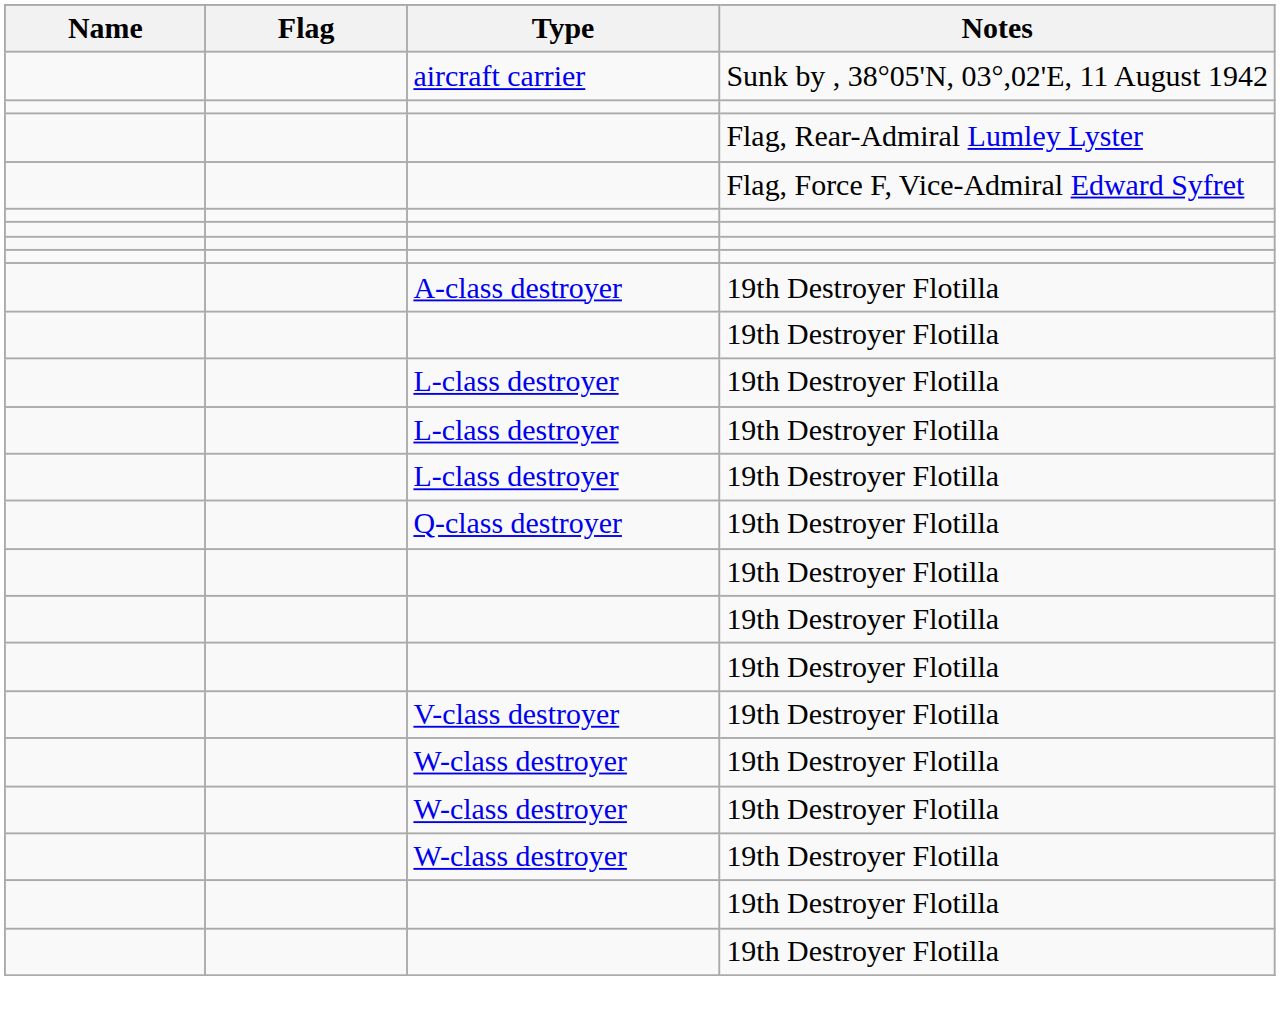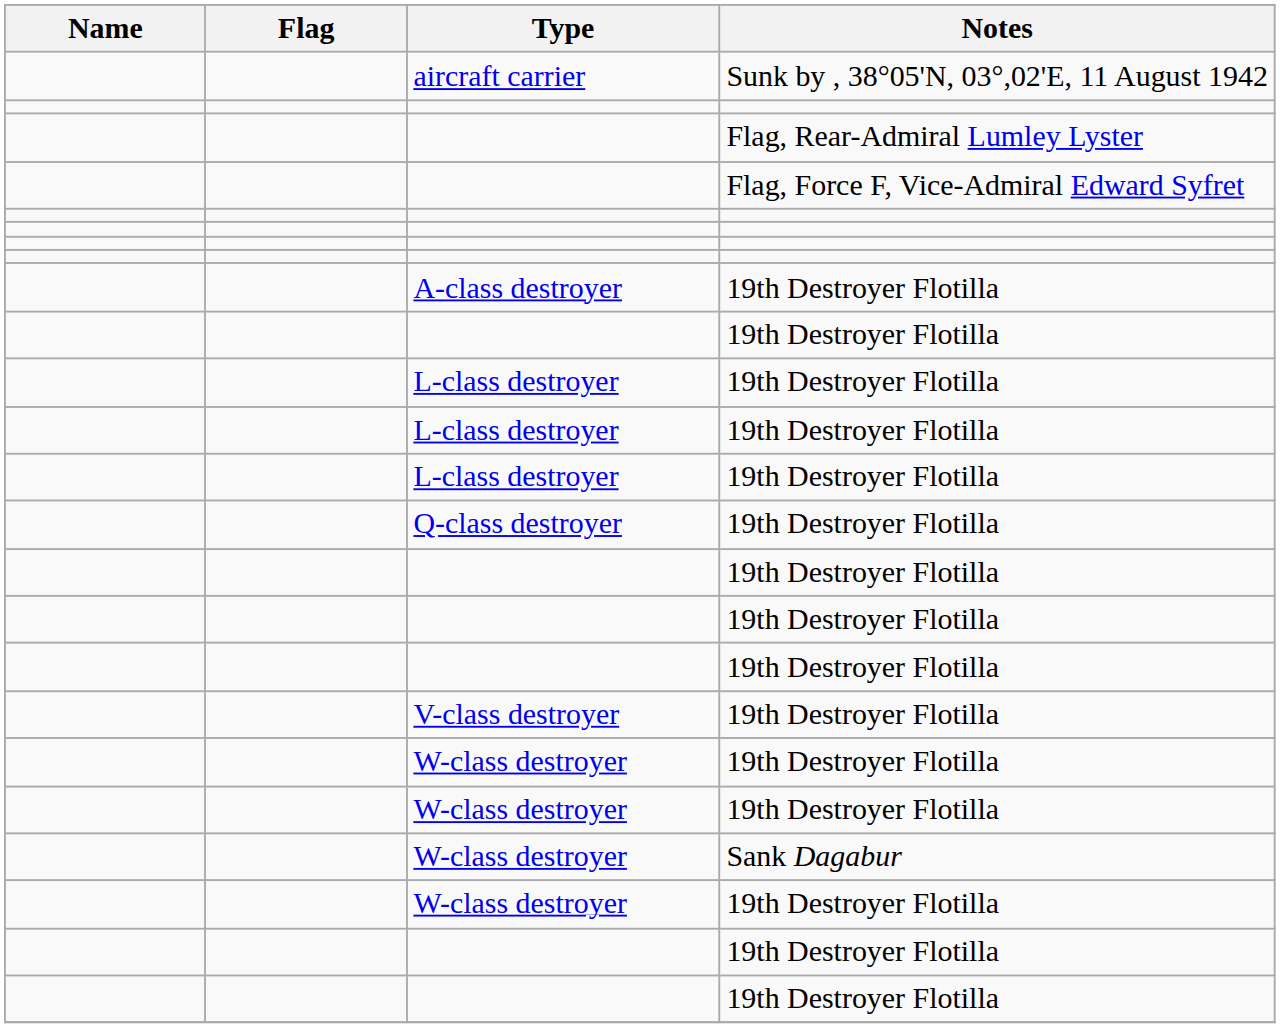 <table class="wikitable sortable">
 <tr>
 <th scope="col" width="100px">Name</th>
 <th scope="col" width="100px">Flag</th>
 <th scope="col" width="160px">Type</th>
 <th>Notes</th>
 </tr>
 <tr>
 <td></td>
 <td></td>
 <td> <a href='#'>aircraft carrier</a></td>
 <td>Sunk by , 38°05'N, 03°,02'E, 11 August 1942</td>
 </tr>
 <tr>
 <td></td>
 <td></td>
 <td></td>
 <td></td>
 </tr>
 <tr>
 <td></td>
 <td></td>
 <td></td>
 <td>Flag, Rear-Admiral <a href='#'>Lumley Lyster</a></td>
 </tr>
 <tr>
 <td></td>
 <td></td>
 <td></td>
 <td>Flag, Force F, Vice-Admiral <a href='#'>Edward Syfret</a></td>
 </tr>
 <tr>
 <td></td>
 <td></td>
 <td></td>
 <td></td>
 </tr>
 <tr>
 <td></td>
 <td></td>
 <td></td>
 <td></td>
 </tr>
 <tr>
 <td></td>
 <td></td>
 <td></td>
 <td></td>
 </tr>
 <tr>
 <td></td>
 <td></td>
 <td></td>
 <td></td>
 </tr>
 <tr>
 <td></td>
 <td></td>
 <td><a href='#'>A-class destroyer</a></td>
 <td>19th Destroyer Flotilla</td>
 </tr>
 <tr>
 <td></td>
 <td></td>
 <td></td>
 <td>19th Destroyer Flotilla</td>
 </tr>
 <tr>
 <td></td>
 <td></td>
 <td><a href='#'>L-class destroyer</a></td>
 <td>19th Destroyer Flotilla</td>
 </tr>
 <tr>
 <td></td>
 <td></td>
 <td><a href='#'>L-class destroyer</a></td>
 <td>19th Destroyer Flotilla</td>
 </tr>
 <tr>
 <td></td>
 <td></td>
 <td><a href='#'>L-class destroyer</a></td>
 <td>19th Destroyer Flotilla</td>
 </tr>
 <tr>
 <td></td>
 <td></td>
 <td><a href='#'>Q-class destroyer</a></td>
 <td>19th Destroyer Flotilla</td>
 </tr>
 <tr>
 <td></td>
 <td></td>
 <td></td>
 <td>19th Destroyer Flotilla</td>
 </tr>
 <tr>
 <td></td>
 <td></td>
 <td></td>
 <td>19th Destroyer Flotilla</td>
 </tr>
 <tr>
 <td></td>
 <td></td>
 <td></td>
 <td>19th Destroyer Flotilla</td>
 </tr>
 <tr>
 <td></td>
 <td></td>
 <td><a href='#'>V-class destroyer</a></td>
 <td>19th Destroyer Flotilla</td>
 </tr>
 <tr>
 <td></td>
 <td></td>
 <td><a href='#'>W-class destroyer</a></td>
 <td>19th Destroyer Flotilla</td>
 </tr>
 <tr>
 <td></td>
 <td></td>
 <td><a href='#'>W-class destroyer</a></td>
 <td>19th Destroyer Flotilla</td>
 </tr>
 <tr>
 <td></td>
 <td></td>
 <td><a href='#'>W-class destroyer</a></td>
+<td>Sank <em>Dagabur</em> </td>
+</tr>
+<tr>
+<td></td>
+<td></td>
+<td><a href='#'>W-class destroyer</a></td>
 <td>19th Destroyer Flotilla</td>
 </tr>
 <tr>
 <td></td>
 <td></td>
 <td></td>
 <td>19th Destroyer Flotilla</td>
 </tr>
 <tr>
 <td></td>
 <td></td>
 <td></td>
 <td>19th Destroyer Flotilla</td>
 </tr>
 <tr>
 </tr>
 </table>
